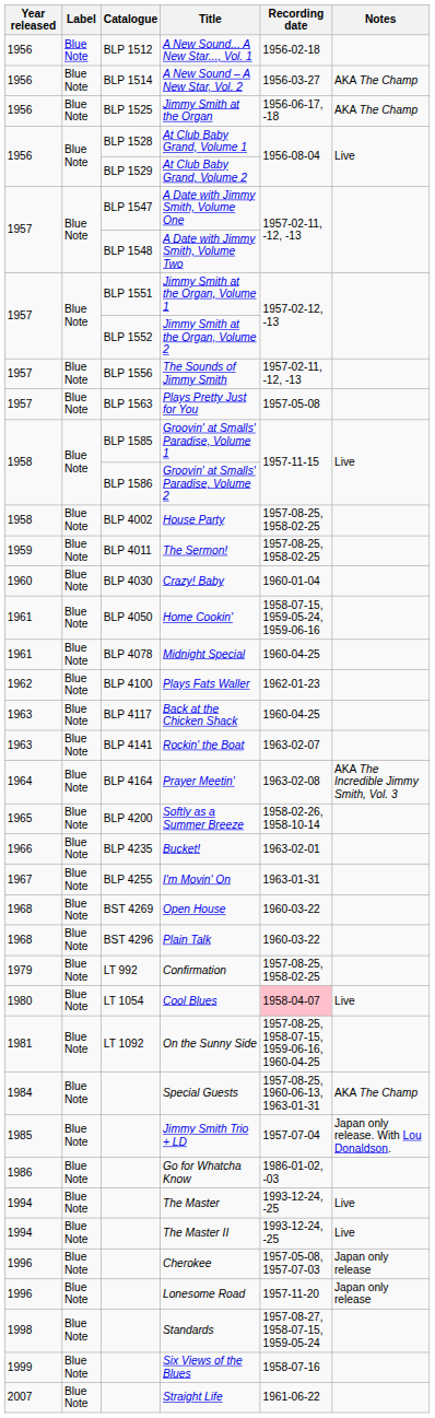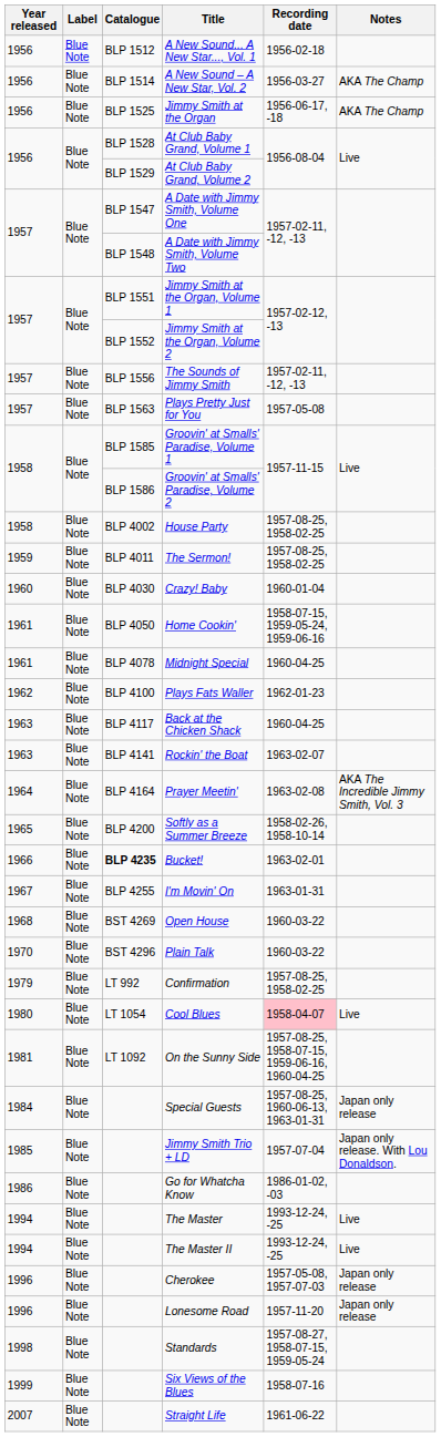 <table class="wikitable sortable">
 <tr>
 <th>Year released</th>
 <th>Label</th>
 <th>Catalogue</th>
 <th>Title</th>
 <th>Recording date</th>
 <th>Notes</th>
 </tr>
 <tr>
 <td>1956</td>
 <td><a href='#'>Blue Note</a></td>
 <td>BLP 1512</td>
 <td><em><a href='#'>A New Sound... A New Star..., Vol. 1</a></em></td>
 <td>1956-02-18</td>
 <td></td>
 </tr>
 <tr>
 <td>1956</td>
 <td>Blue Note</td>
 <td>BLP 1514</td>
 <td><em><a href='#'>A New Sound – A New Star, Vol. 2</a></em></td>
 <td>1956-03-27</td>
 <td>AKA <em>The Champ</em></td>
 </tr>
 <tr>
 <td>1956</td>
 <td>Blue Note</td>
 <td>BLP 1525</td>
 <td><a href='#'><em>Jimmy Smith at the Organ</em></a></td>
 <td>1956-06-17, -18</td>
 <td>AKA <em>The Champ</em></td>
 </tr>
 <tr>
 <td rowspan="2">1956</td>
 <td rowspan="2">Blue Note</td>
 <td>BLP 1528</td>
 <td><em><a href='#'>At Club Baby Grand, Volume 1</a></em></td>
 <td rowspan="2">1956-08-04</td>
 <td rowspan="2">Live</td>
 </tr>
 <tr>
 <td>BLP 1529</td>
 <td><em><a href='#'>At Club Baby Grand, Volume 2</a></em></td>
 </tr>
 <tr>
 <td rowspan="2">1957</td>
 <td rowspan="2">Blue Note</td>
 <td>BLP 1547</td>
 <td><a href='#'><em>A Date with Jimmy Smith, Volume One</em></a></td>
 <td rowspan="2">1957-02-11, -12, -13</td>
 <td rowspan="2"></td>
 </tr>
 <tr>
 <td>BLP 1548</td>
 <td><em><a href='#'>A Date with Jimmy Smith, Volume Two</a></em></td>
 </tr>
 <tr>
 <td rowspan="2">1957</td>
 <td rowspan="2">Blue Note</td>
 <td>BLP 1551</td>
 <td><em><a href='#'>Jimmy Smith at the Organ, Volume 1</a></em></td>
 <td rowspan="2">1957-02-12, -13</td>
 <td rowspan="2"></td>
 </tr>
 <tr>
 <td>BLP 1552</td>
 <td><em><a href='#'>Jimmy Smith at the Organ, Volume 2</a></em></td>
 </tr>
 <tr>
 <td>1957</td>
 <td>Blue Note</td>
 <td>BLP 1556</td>
 <td><em><a href='#'>The Sounds of Jimmy Smith</a></em></td>
 <td>1957-02-11, -12, -13</td>
 <td></td>
 </tr>
 <tr>
 <td>1957</td>
 <td>Blue Note</td>
 <td>BLP 1563</td>
 <td><em><a href='#'>Plays Pretty Just for You</a></em></td>
 <td>1957-05-08</td>
 <td></td>
 </tr>
 <tr>
 <td rowspan="2">1958</td>
 <td rowspan="2">Blue Note</td>
 <td>BLP 1585</td>
 <td><em><a href='#'>Groovin' at Smalls' Paradise, Volume 1</a></em></td>
 <td rowspan="2">1957-11-15</td>
 <td rowspan="2">Live</td>
 </tr>
 <tr>
 <td>BLP 1586</td>
 <td><em><a href='#'>Groovin' at Smalls' Paradise, Volume 2</a></em></td>
 </tr>
 <tr>
 <td>1958</td>
 <td>Blue Note</td>
 <td>BLP 4002</td>
 <td><em><a href='#'>House Party</a></em></td>
 <td>1957-08-25, <br>1958-02-25</td>
 <td></td>
 </tr>
 <tr>
 <td>1959</td>
 <td>Blue Note</td>
 <td>BLP 4011</td>
 <td><em><a href='#'>The Sermon!</a></em></td>
 <td>1957-08-25, <br>1958-02-25</td>
 <td></td>
 </tr>
 <tr>
 <td>1960</td>
 <td>Blue Note</td>
 <td>BLP 4030</td>
 <td><em><a href='#'>Crazy! Baby</a></em></td>
 <td>1960-01-04</td>
 <td></td>
 </tr>
 <tr>
 <td>1961</td>
 <td>Blue Note</td>
 <td>BLP 4050</td>
 <td><em><a href='#'>Home Cookin'</a></em></td>
 <td>1958-07-15,<br> 1959-05-24,<br> 1959-06-16</td>
 <td></td>
 </tr>
 <tr>
 <td>1961</td>
 <td>Blue Note</td>
 <td>BLP 4078</td>
 <td><em><a href='#'>Midnight Special</a></em></td>
 <td>1960-04-25</td>
 <td></td>
 </tr>
 <tr>
 <td>1962</td>
 <td>Blue Note</td>
 <td>BLP 4100</td>
 <td><em><a href='#'>Plays Fats Waller</a></em></td>
 <td>1962-01-23</td>
 <td></td>
 </tr>
 <tr>
 <td>1963</td>
 <td>Blue Note</td>
 <td>BLP 4117</td>
 <td><em><a href='#'>Back at the Chicken Shack</a></em></td>
 <td>1960-04-25</td>
 <td></td>
 </tr>
 <tr>
 <td>1963</td>
 <td>Blue Note</td>
 <td>BLP 4141</td>
 <td><em><a href='#'>Rockin' the Boat</a></em></td>
 <td>1963-02-07</td>
 <td></td>
 </tr>
 <tr>
 <td>1964</td>
 <td>Blue Note</td>
 <td>BLP 4164</td>
 <td><em><a href='#'>Prayer Meetin'</a></em></td>
 <td>1963-02-08</td>
 <td>AKA <em>The Incredible Jimmy Smith, Vol. 3</em></td>
 </tr>
 <tr>
 <td>1965</td>
 <td>Blue Note</td>
 <td>BLP 4200</td>
 <td><em><a href='#'>Softly as a Summer Breeze</a></em></td>
 <td>1958-02-26, <br>1958-10-14</td>
 <td></td>
 </tr>
 <tr>
 <td>1966</td>
 <td>Blue Note</td>
-<td>BLP 4235</td>
+<td><strong>BLP 4235</strong></td>
 <td><em><a href='#'>Bucket!</a></em></td>
 <td>1963-02-01</td>
 <td></td>
 </tr>
 <tr>
 <td>1967</td>
 <td>Blue Note</td>
 <td>BLP 4255</td>
 <td><em><a href='#'>I'm Movin' On</a></em></td>
 <td>1963-01-31</td>
 <td></td>
 </tr>
 <tr>
 <td>1968</td>
 <td>Blue Note</td>
 <td>BST 4269</td>
 <td><em><a href='#'>Open House</a></em></td>
 <td>1960-03-22</td>
 <td></td>
 </tr>
 <tr>
-<td>1968</td>
+<td>1970</td>
 <td>Blue Note</td>
 <td>BST 4296</td>
 <td><em><a href='#'>Plain Talk</a></em></td>
 <td>1960-03-22</td>
 <td></td>
 </tr>
 <tr>
 <td>1979</td>
 <td>Blue Note</td>
 <td>LT 992</td>
 <td><em>Confirmation</em></td>
 <td>1957-08-25,<br> 1958-02-25</td>
 <td></td>
 </tr>
 <tr>
 <td>1980</td>
 <td>Blue Note</td>
 <td>LT 1054</td>
 <td><em><a href='#'>Cool Blues</a></em></td>
 <td style="background: pink;">1958-04-07</td>
 <td>Live</td>
 </tr>
 <tr>
 <td>1981</td>
 <td>Blue Note</td>
 <td>LT 1092</td>
 <td><em>On the Sunny Side</em></td>
 <td>1957-08-25,<br> 1958-07-15,<br> 1959-06-16,<br> 1960-04-25</td>
 <td></td>
 </tr>
 <tr>
 <td>1984</td>
 <td>Blue Note</td>
 <td></td>
 <td><em>Special Guests</em></td>
 <td>1957-08-25,<br> 1960-06-13,<br> 1963-01-31</td>
-<td>AKA <em>The Champ</em></td>
+<td>Japan only release</td>
 </tr>
 <tr>
 <td>1985</td>
 <td>Blue Note</td>
 <td></td>
 <td><em><a href='#'>Jimmy Smith Trio + LD</a></em></td>
 <td>1957-07-04</td>
 <td>Japan only release. With <a href='#'>Lou Donaldson</a>.</td>
 </tr>
 <tr>
 <td>1986</td>
 <td>Blue Note</td>
 <td></td>
 <td><em>Go for Whatcha Know</em></td>
 <td>1986-01-02, -03</td>
 <td></td>
 </tr>
 <tr>
 <td>1994</td>
 <td>Blue Note</td>
 <td></td>
 <td><em>The Master</em></td>
 <td>1993-12-24, -25</td>
 <td>Live</td>
 </tr>
 <tr>
 <td>1994</td>
 <td>Blue Note</td>
 <td></td>
 <td><em>The Master II</em></td>
 <td>1993-12-24, -25</td>
 <td>Live</td>
 </tr>
 <tr>
 <td>1996</td>
 <td>Blue Note</td>
 <td></td>
 <td><em>Cherokee</em></td>
 <td>1957-05-08,<br> 1957-07-03</td>
 <td>Japan only release</td>
 </tr>
 <tr>
 <td>1996</td>
 <td>Blue Note</td>
 <td></td>
 <td><em>Lonesome Road</em></td>
 <td>1957-11-20</td>
 <td>Japan only release</td>
 </tr>
 <tr>
 <td>1998</td>
 <td>Blue Note</td>
 <td></td>
 <td><em>Standards</em></td>
 <td>1957-08-27,<br> 1958-07-15,<br> 1959-05-24</td>
 <td></td>
 </tr>
 <tr>
 <td>1999</td>
 <td>Blue Note</td>
 <td></td>
 <td><em><a href='#'>Six Views of the Blues</a></em></td>
 <td>1958-07-16</td>
 <td></td>
 </tr>
 <tr>
 <td>2007</td>
 <td>Blue Note</td>
 <td></td>
 <td><em><a href='#'>Straight Life</a></em></td>
 <td>1961-06-22</td>
 <td></td>
 </tr>
 </table>
